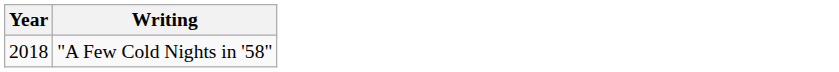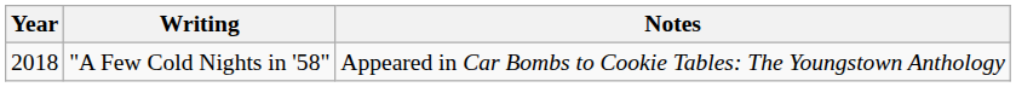 <table class="wikitable">
 <tr>
 <th>Year</th>
 <th>Writing</th>
+<th>Notes</th>
 </tr>
 <tr>
 <td>2018</td>
 <td>"A Few Cold Nights in '58"</td>
+<td>Appeared in <em>Car Bombs to Cookie Tables: The Youngstown Anthology</em></td>
 </tr>
 </table>
